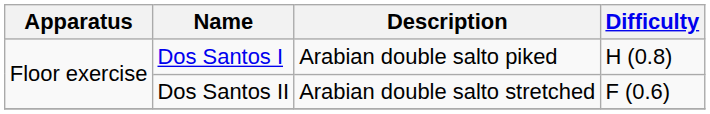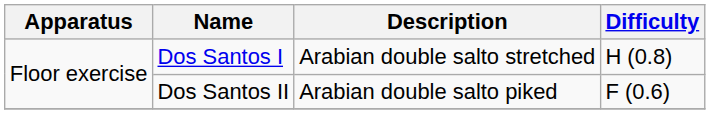 <table class="wikitable">
 <tr>
 <th>Apparatus</th>
 <th>Name</th>
 <th>Description</th>
 <th><a href='#'>Difficulty</a></th>
 </tr>
 <tr>
 <td rowspan="2">Floor exercise</td>
 <td><a href='#'>Dos Santos I</a></td>
-<td>Arabian double salto piked</td>
+<td>Arabian double salto stretched</td>
 <td>H (0.8)</td>
 </tr>
 <tr>
 <td>Dos Santos II</td>
-<td>Arabian double salto stretched</td>
+<td>Arabian double salto piked</td>
 <td>F (0.6)</td>
 </tr>
 <tr>
 </tr>
 </table>
